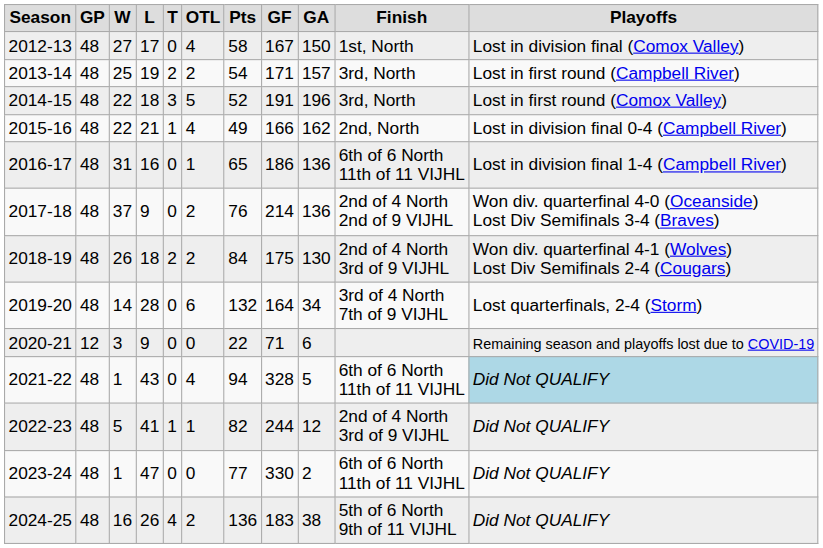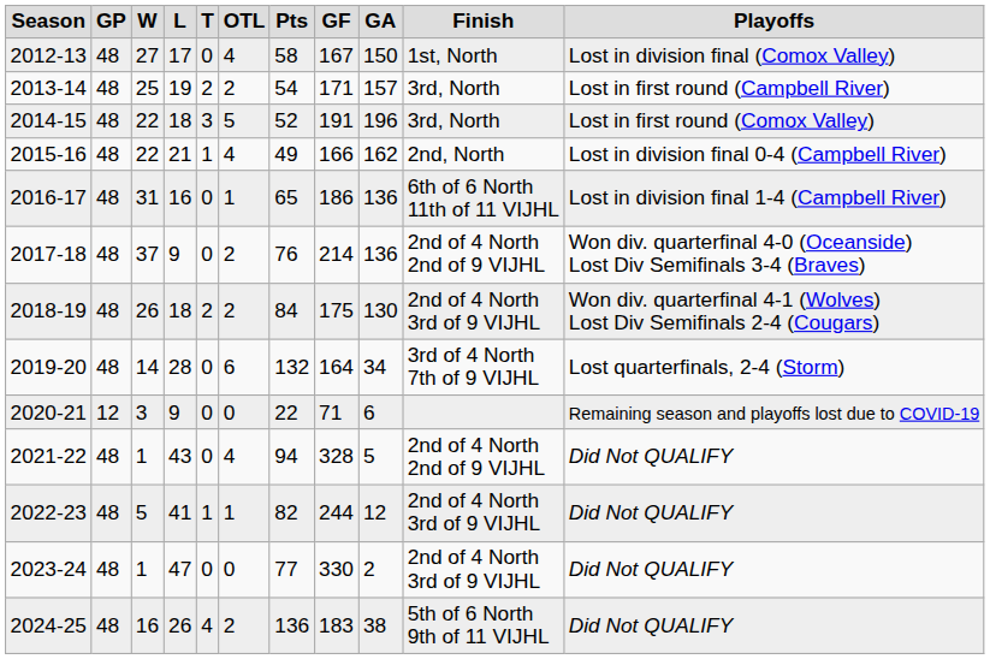 <table class="wikitable">
 <tr style="font-weight:bold;text-align:center; background:#ddd;"|>
 <td>Season</td>
 <td>GP</td>
 <td>W</td>
 <td>L</td>
 <td>T</td>
 <td>OTL</td>
 <td>Pts</td>
 <td>GF</td>
 <td>GA</td>
 <td>Finish</td>
 <td>Playoffs</td>
 </tr>
 <tr style="background:#eee;">
 <td>2012-13</td>
 <td>48</td>
 <td>27</td>
 <td>17</td>
 <td>0</td>
 <td>4</td>
 <td>58</td>
 <td>167</td>
 <td>150</td>
 <td>1st, North</td>
 <td>Lost in division final (<a href='#'>Comox Valley</a>)</td>
 </tr>
 <tr>
 <td>2013-14</td>
 <td>48</td>
 <td>25</td>
 <td>19</td>
 <td>2</td>
 <td>2</td>
 <td>54</td>
 <td>171</td>
 <td>157</td>
 <td>3rd, North</td>
 <td>Lost in first round (<a href='#'>Campbell River</a>)</td>
 </tr>
 <tr style="background:#eee;">
 <td>2014-15</td>
 <td>48</td>
 <td>22</td>
 <td>18</td>
 <td>3</td>
 <td>5</td>
 <td>52</td>
 <td>191</td>
 <td>196</td>
 <td>3rd, North</td>
 <td>Lost in first round (<a href='#'>Comox Valley</a>)</td>
 </tr>
 <tr>
 <td>2015-16</td>
 <td>48</td>
 <td>22</td>
 <td>21</td>
 <td>1</td>
 <td>4</td>
 <td>49</td>
 <td>166</td>
 <td>162</td>
 <td>2nd, North</td>
 <td>Lost in division final 0-4 (<a href='#'>Campbell River</a>)</td>
 </tr>
 <tr style="background:#eee;">
 <td>2016-17</td>
 <td>48</td>
 <td>31</td>
 <td>16</td>
 <td>0</td>
 <td>1</td>
 <td>65</td>
 <td>186</td>
 <td>136</td>
 <td>6th of 6 North<br>11th of 11 VIJHL</td>
 <td>Lost in division final 1-4 (<a href='#'>Campbell River</a>)</td>
 </tr>
 <tr>
 <td>2017-18</td>
 <td>48</td>
 <td>37</td>
 <td>9</td>
 <td>0</td>
 <td>2</td>
 <td>76</td>
 <td>214</td>
 <td>136</td>
 <td>2nd of 4 North<br>2nd of 9 VIJHL</td>
 <td>Won div. quarterfinal 4-0 (<a href='#'>Oceanside</a>)<br>Lost Div Semifinals 3-4 (<a href='#'>Braves</a>)</td>
 </tr>
 <tr style="background:#eee;">
 <td>2018-19</td>
 <td>48</td>
 <td>26</td>
 <td>18</td>
 <td>2</td>
 <td>2</td>
 <td>84</td>
 <td>175</td>
 <td>130</td>
 <td>2nd of 4 North<br>3rd of 9 VIJHL</td>
 <td>Won div. quarterfinal 4-1 (<a href='#'>Wolves</a>)<br>Lost Div Semifinals 2-4 (<a href='#'>Cougars</a>)</td>
 </tr>
 <tr>
 <td>2019-20</td>
 <td>48</td>
 <td>14</td>
 <td>28</td>
 <td>0</td>
 <td>6</td>
 <td>132</td>
 <td>164</td>
 <td>34</td>
 <td>3rd of 4 North<br>7th of 9 VIJHL</td>
 <td>Lost quarterfinals, 2-4 (<a href='#'>Storm</a>)</td>
 </tr>
 <tr style="background:#eee;">
 <td>2020-21</td>
 <td>12</td>
 <td>3</td>
 <td>9</td>
 <td>0</td>
 <td>0</td>
 <td>22</td>
 <td>71</td>
 <td>6</td>
 <td></td>
 <td><small>Remaining season and playoffs lost due to <a href='#'>COVID-19</a></small></td>
 </tr>
 <tr>
 <td>2021-22</td>
 <td>48</td>
 <td>1</td>
 <td>43</td>
 <td>0</td>
 <td>4</td>
 <td>94</td>
 <td>328</td>
 <td>5</td>
-<td>6th of 6 North<br>11th of 11 VIJHL</td>
-<td style="background: lightblue;"><em>Did Not QUALIFY</em></td>
+<td>2nd of 4 North<br>2nd of 9 VIJHL</td>
+<td><em>Did Not QUALIFY</em></td>
 </tr>
 <tr style="background:#eee;">
 <td>2022-23</td>
 <td>48</td>
 <td>5</td>
 <td>41</td>
 <td>1</td>
 <td>1</td>
 <td>82</td>
 <td>244</td>
 <td>12</td>
 <td>2nd of 4 North<br>3rd of 9 VIJHL</td>
 <td><em>Did Not QUALIFY</em></td>
 </tr>
 <tr>
 <td>2023-24</td>
 <td>48</td>
 <td>1</td>
 <td>47</td>
 <td>0</td>
 <td>0</td>
 <td>77</td>
 <td>330</td>
 <td>2</td>
-<td>6th of 6 North<br>11th of 11 VIJHL</td>
+<td>2nd of 4 North<br>3rd of 9 VIJHL</td>
 <td><em>Did Not QUALIFY</em></td>
 </tr>
 <tr style="background:#eee;">
 <td>2024-25</td>
 <td>48</td>
 <td>16</td>
 <td>26</td>
 <td>4</td>
 <td>2</td>
 <td>136</td>
 <td>183</td>
 <td>38</td>
 <td>5th of 6 North<br>9th of 11 VIJHL</td>
 <td><em>Did Not QUALIFY</em></td>
 </tr>
 </table>
